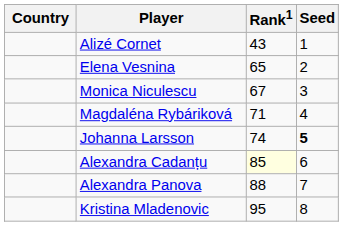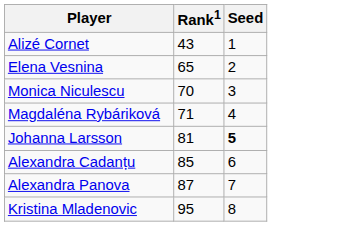 <table class="sortable wikitable">
 <tr>
-<th width="70">Country</th>
 <th width="175">Player</th>
 <th>Rank<sup>1</sup></th>
 <th>Seed</th>
 </tr>
 <tr>
-<td></td>
 <td><a href='#'>Alizé Cornet</a></td>
 <td>43</td>
 <td>1</td>
 </tr>
 <tr>
-<td></td>
 <td><a href='#'>Elena Vesnina</a></td>
 <td>65</td>
 <td>2</td>
 </tr>
 <tr>
-<td></td>
 <td><a href='#'>Monica Niculescu</a></td>
-<td>67</td>
+<td>70</td>
 <td>3</td>
 </tr>
 <tr>
-<td></td>
 <td><a href='#'>Magdaléna Rybáriková</a></td>
 <td>71</td>
 <td>4</td>
 </tr>
 <tr>
-<td></td>
 <td><a href='#'>Johanna Larsson</a></td>
-<td>74</td>
+<td>81</td>
 <td><strong>5</strong></td>
 </tr>
 <tr>
-<td></td>
 <td><a href='#'>Alexandra Cadanțu</a></td>
-<td style="background: lightyellow;">85</td>
+<td>85</td>
 <td>6</td>
 </tr>
 <tr>
-<td></td>
 <td><a href='#'>Alexandra Panova</a></td>
-<td>88</td>
+<td>87</td>
 <td>7</td>
 </tr>
 <tr>
-<td></td>
 <td><a href='#'>Kristina Mladenovic</a></td>
 <td>95</td>
 <td>8</td>
 </tr>
 </table>
